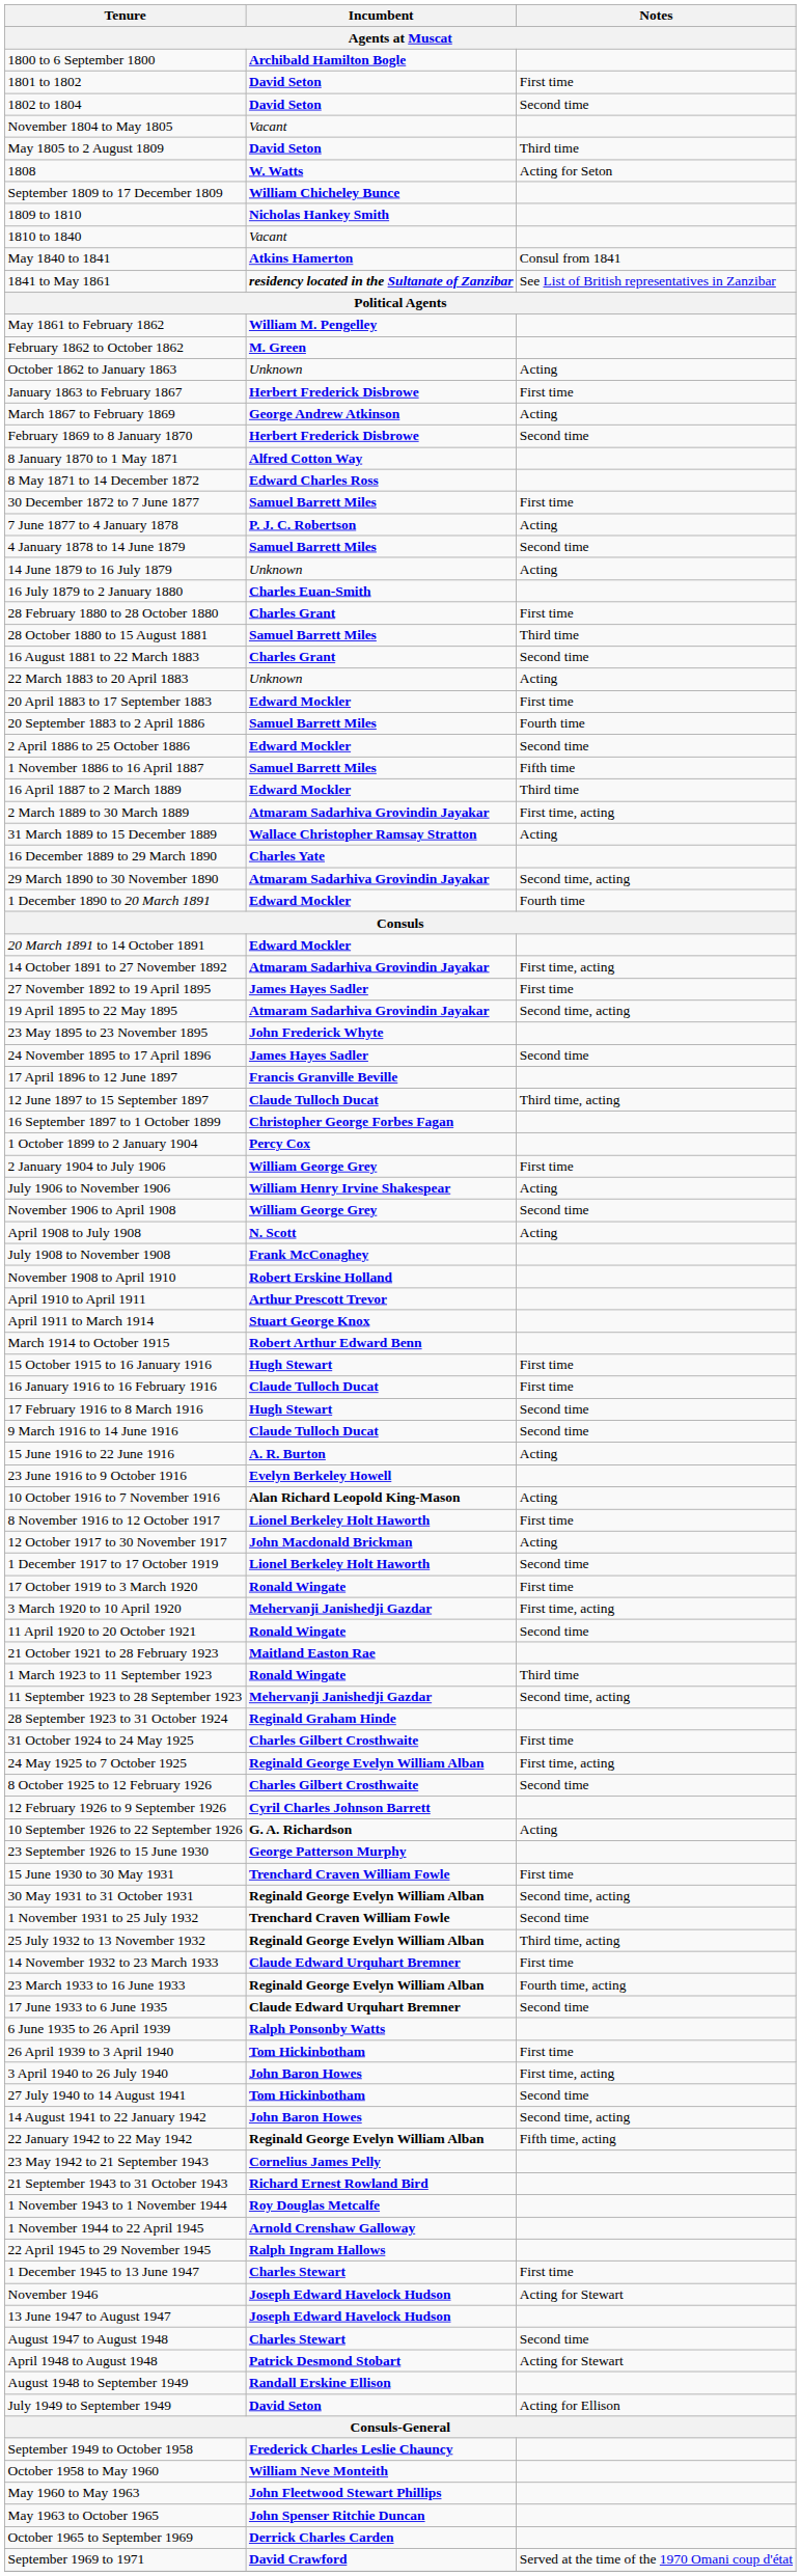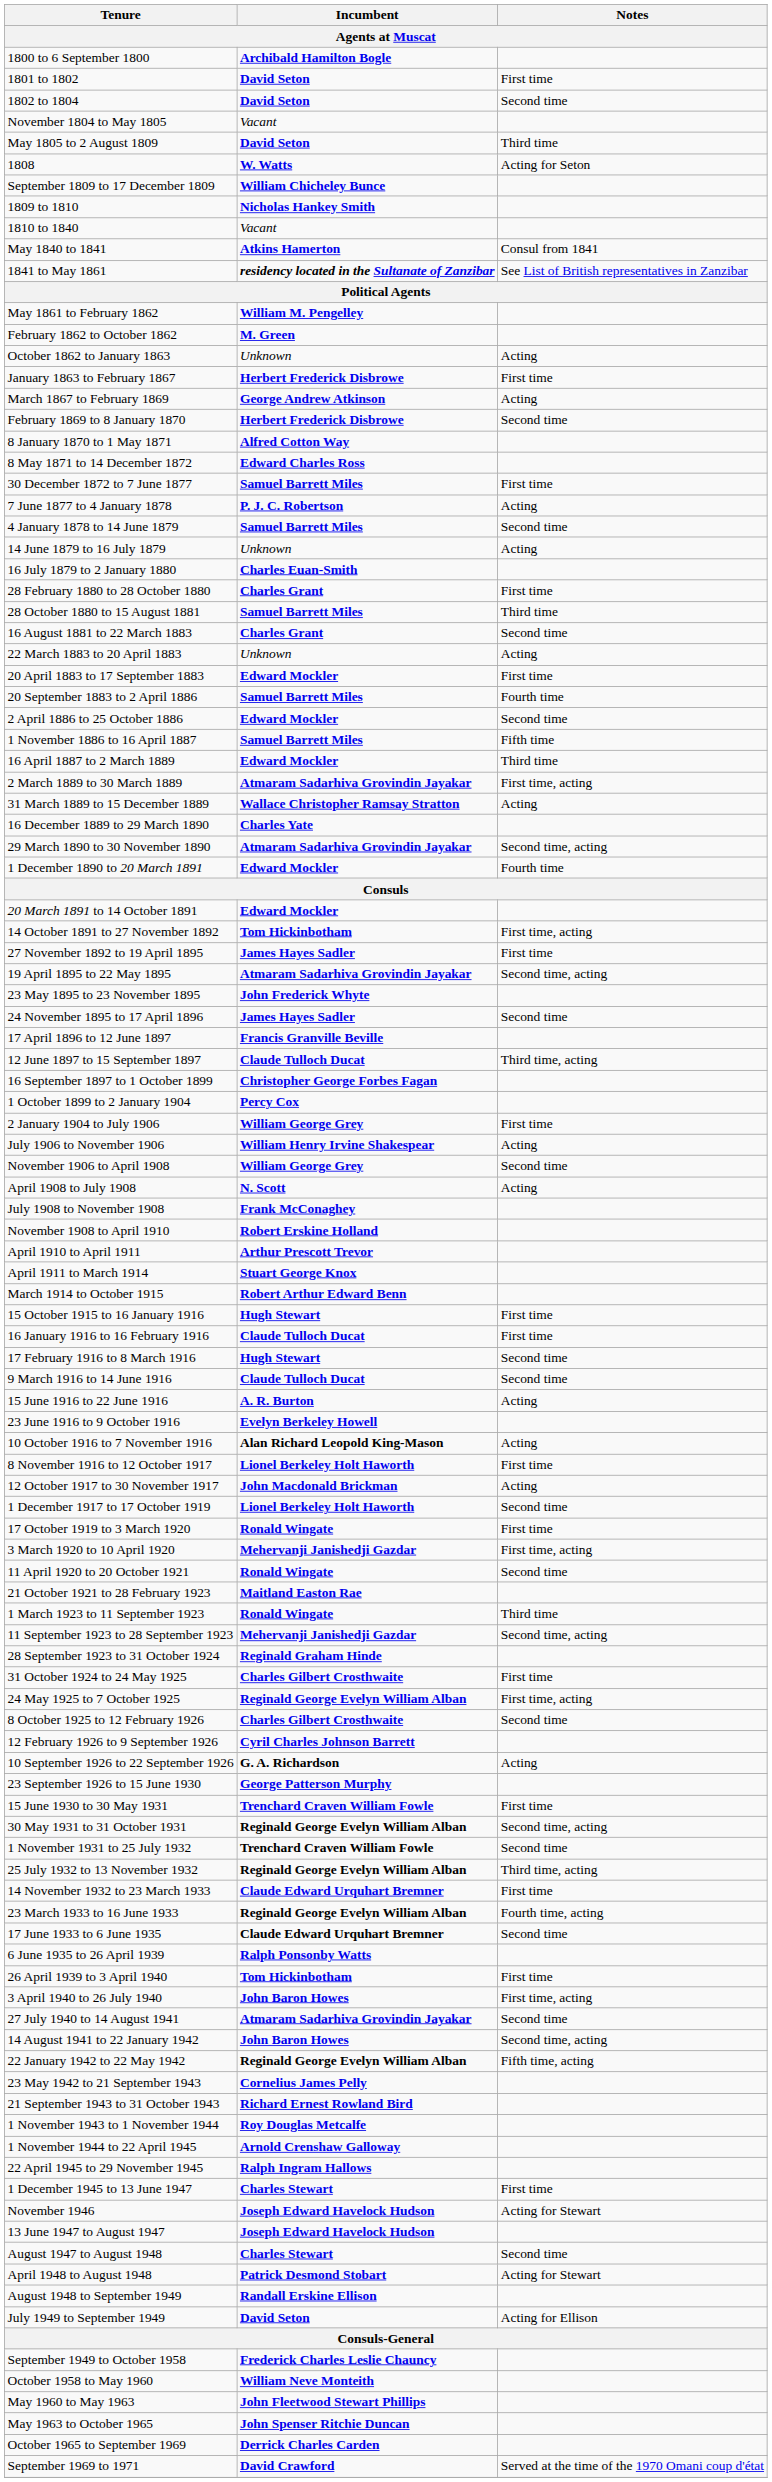 <table class="wikitable">
 <tr>
 <th>Tenure</th>
 <th>Incumbent</th>
 <th>Notes</th>
 </tr>
 <tr align=center>
 <th colspan="4">Agents at <a href='#'>Muscat</a></th>
 </tr>
 <tr>
 <td>1800 to 6 September 1800</td>
 <td><strong><a href='#'>Archibald Hamilton Bogle</a></strong></td>
 <td></td>
 </tr>
 <tr>
 <td>1801 to 1802</td>
 <td><strong><a href='#'>David Seton</a></strong></td>
 <td>First time</td>
 </tr>
 <tr>
 <td>1802 to 1804</td>
 <td><strong><a href='#'>David Seton</a></strong></td>
 <td>Second time</td>
 </tr>
 <tr>
 <td>November 1804 to May 1805</td>
 <td><em>Vacant</em></td>
 <td></td>
 </tr>
 <tr>
 <td>May 1805 to 2 August 1809</td>
 <td><strong><a href='#'>David Seton</a></strong></td>
 <td>Third time</td>
 </tr>
 <tr>
 <td>1808</td>
 <td><strong><a href='#'>W. Watts</a></strong></td>
 <td>Acting for Seton</td>
 </tr>
 <tr>
 <td>September 1809 to 17 December 1809</td>
 <td><strong><a href='#'>William Chicheley Bunce</a></strong></td>
 <td></td>
 </tr>
 <tr>
 <td>1809 to 1810</td>
 <td><strong><a href='#'>Nicholas Hankey Smith</a></strong></td>
 <td></td>
 </tr>
 <tr>
 <td>1810 to 1840</td>
 <td><em>Vacant</em></td>
 <td></td>
 </tr>
 <tr>
 <td>May 1840 to 1841</td>
 <td><strong><a href='#'>Atkins Hamerton</a></strong></td>
 <td>Consul from 1841</td>
 </tr>
 <tr>
 <td>1841 to May 1861</td>
 <td><strong><em>residency located in the <a href='#'>Sultanate of Zanzibar</a></em></strong></td>
 <td>See <a href='#'>List of British representatives in Zanzibar</a></td>
 </tr>
 <tr align=center>
 <th colspan="4">Political Agents</th>
 </tr>
 <tr>
 <td>May 1861 to February 1862</td>
 <td><strong><a href='#'>William M. Pengelley</a></strong></td>
 <td></td>
 </tr>
 <tr>
 <td>February 1862 to October 1862</td>
 <td><strong><a href='#'>M. Green</a></strong></td>
 <td></td>
 </tr>
 <tr>
 <td>October 1862 to January 1863</td>
 <td><em>Unknown</em></td>
 <td>Acting</td>
 </tr>
 <tr>
 <td>January 1863 to February 1867</td>
 <td><strong><a href='#'>Herbert Frederick Disbrowe</a></strong></td>
 <td>First time</td>
 </tr>
 <tr>
 <td>March 1867 to February 1869</td>
 <td><strong><a href='#'>George Andrew Atkinson</a></strong></td>
 <td>Acting</td>
 </tr>
 <tr>
 <td>February 1869 to 8 January 1870</td>
 <td><strong><a href='#'>Herbert Frederick Disbrowe</a></strong></td>
 <td>Second time</td>
 </tr>
 <tr>
 <td>8 January 1870 to 1 May 1871</td>
 <td><strong><a href='#'>Alfred Cotton Way</a></strong></td>
 <td></td>
 </tr>
 <tr>
 <td>8 May 1871 to 14 December 1872</td>
 <td><strong><a href='#'>Edward Charles Ross</a></strong></td>
 <td></td>
 </tr>
 <tr>
 <td>30 December 1872 to 7 June 1877</td>
 <td><strong><a href='#'>Samuel Barrett Miles</a></strong></td>
 <td>First time</td>
 </tr>
 <tr>
 <td>7 June 1877 to 4 January 1878</td>
 <td><strong><a href='#'>P. J. C. Robertson</a></strong></td>
 <td>Acting</td>
 </tr>
 <tr>
 <td>4 January 1878 to 14 June 1879</td>
 <td><strong><a href='#'>Samuel Barrett Miles</a></strong></td>
 <td>Second time</td>
 </tr>
 <tr>
 <td>14 June 1879 to 16 July 1879</td>
 <td><em>Unknown</em></td>
 <td>Acting</td>
 </tr>
 <tr>
 <td>16 July 1879 to 2 January 1880</td>
 <td><strong><a href='#'>Charles Euan-Smith</a></strong></td>
 <td></td>
 </tr>
 <tr>
 <td>28 February 1880 to 28 October 1880</td>
 <td><strong><a href='#'>Charles Grant</a></strong></td>
 <td>First time</td>
 </tr>
 <tr>
 <td>28 October 1880 to 15 August 1881</td>
 <td><strong><a href='#'>Samuel Barrett Miles</a></strong></td>
 <td>Third time</td>
 </tr>
 <tr>
 <td>16 August 1881 to 22 March 1883</td>
 <td><strong><a href='#'>Charles Grant</a></strong></td>
 <td>Second time</td>
 </tr>
 <tr>
 <td>22 March 1883 to 20 April 1883</td>
 <td><em>Unknown</em></td>
 <td>Acting</td>
 </tr>
 <tr>
 <td>20 April 1883 to 17 September 1883</td>
 <td><strong><a href='#'>Edward Mockler</a></strong></td>
 <td>First time</td>
 </tr>
 <tr>
 <td>20 September 1883 to 2 April 1886</td>
 <td><strong><a href='#'>Samuel Barrett Miles</a></strong></td>
 <td>Fourth time</td>
 </tr>
 <tr>
 <td>2 April 1886 to 25 October 1886</td>
 <td><strong><a href='#'>Edward Mockler</a></strong></td>
 <td>Second time</td>
 </tr>
 <tr>
 <td>1 November 1886 to 16 April 1887</td>
 <td><strong><a href='#'>Samuel Barrett Miles</a></strong></td>
 <td>Fifth time</td>
 </tr>
 <tr>
 <td>16 April 1887 to 2 March 1889</td>
 <td><strong><a href='#'>Edward Mockler</a></strong></td>
 <td>Third time</td>
 </tr>
 <tr>
 <td>2 March 1889 to 30 March 1889</td>
 <td><strong><a href='#'>Atmaram Sadarhiva Grovindin Jayakar</a></strong></td>
 <td>First time, acting</td>
 </tr>
 <tr>
 <td>31 March 1889 to 15 December 1889</td>
 <td><strong><a href='#'>Wallace Christopher Ramsay Stratton</a></strong></td>
 <td>Acting</td>
 </tr>
 <tr>
 <td>16 December 1889 to 29 March 1890</td>
 <td><strong><a href='#'>Charles Yate</a></strong></td>
 <td></td>
 </tr>
 <tr>
 <td>29 March 1890 to 30 November 1890</td>
 <td><strong><a href='#'>Atmaram Sadarhiva Grovindin Jayakar</a></strong></td>
 <td>Second time, acting</td>
 </tr>
 <tr>
 <td>1 December 1890 to <em>20 March 1891</em></td>
 <td><strong><a href='#'>Edward Mockler</a></strong></td>
 <td>Fourth time</td>
 </tr>
 <tr align=center>
 <th colspan="4">Consuls</th>
 </tr>
 <tr>
 <td><em>20 March 1891</em> to 14 October 1891</td>
 <td><strong><a href='#'>Edward Mockler</a></strong></td>
 <td></td>
 </tr>
 <tr>
 <td>14 October 1891 to 27 November 1892</td>
-<td><strong><a href='#'>Atmaram Sadarhiva Grovindin Jayakar</a></strong></td>
+<td><strong><a href='#'>Tom Hickinbotham</a></strong></td>
 <td>First time, acting</td>
 </tr>
 <tr>
 <td>27 November 1892 to 19 April 1895</td>
 <td><strong><a href='#'>James Hayes Sadler</a></strong></td>
 <td>First time</td>
 </tr>
 <tr>
 <td>19 April 1895 to 22 May 1895</td>
 <td><strong><a href='#'>Atmaram Sadarhiva Grovindin Jayakar</a></strong></td>
 <td>Second time, acting</td>
 </tr>
 <tr>
 <td>23 May 1895 to 23 November 1895</td>
 <td><strong><a href='#'>John Frederick Whyte</a></strong></td>
 <td></td>
 </tr>
 <tr>
 <td>24 November 1895 to 17 April 1896</td>
 <td><strong><a href='#'>James Hayes Sadler</a></strong></td>
 <td>Second time</td>
 </tr>
 <tr>
 <td>17 April 1896 to 12 June 1897</td>
 <td><strong><a href='#'>Francis Granville Beville</a></strong></td>
 <td></td>
 </tr>
 <tr>
 <td>12 June 1897 to 15 September 1897</td>
 <td><strong><a href='#'>Claude Tulloch Ducat</a></strong></td>
 <td>Third time, acting</td>
 </tr>
 <tr>
 <td>16 September 1897 to 1 October 1899</td>
 <td><strong><a href='#'>Christopher George Forbes Fagan</a></strong></td>
 <td></td>
 </tr>
 <tr>
 <td>1 October 1899 to 2 January 1904</td>
 <td><strong><a href='#'>Percy Cox</a></strong></td>
 <td></td>
 </tr>
 <tr>
 <td>2 January 1904 to July 1906</td>
 <td><strong><a href='#'>William George Grey</a></strong></td>
 <td>First time</td>
 </tr>
 <tr>
 <td>July 1906 to November 1906</td>
 <td><strong><a href='#'>William Henry Irvine Shakespear</a></strong></td>
 <td>Acting</td>
 </tr>
 <tr>
 <td>November 1906 to April 1908</td>
 <td><strong><a href='#'>William George Grey</a></strong></td>
 <td>Second time</td>
 </tr>
 <tr>
 <td>April 1908 to July 1908</td>
 <td><strong><a href='#'>N. Scott</a></strong></td>
 <td>Acting</td>
 </tr>
 <tr>
 <td>July 1908 to November 1908</td>
 <td><strong><a href='#'>Frank McConaghey</a></strong></td>
 <td></td>
 </tr>
 <tr>
 <td>November 1908 to April 1910</td>
 <td><strong><a href='#'>Robert Erskine Holland</a></strong></td>
 <td></td>
 </tr>
 <tr>
 <td>April 1910 to April 1911</td>
 <td><strong><a href='#'>Arthur Prescott Trevor</a></strong></td>
 <td></td>
 </tr>
 <tr>
 <td>April 1911 to March 1914</td>
 <td><strong><a href='#'>Stuart George Knox</a></strong></td>
 <td></td>
 </tr>
 <tr>
 <td>March 1914 to October 1915</td>
 <td><strong><a href='#'>Robert Arthur Edward Benn</a></strong></td>
 <td></td>
 </tr>
 <tr>
 <td>15 October 1915 to 16 January 1916</td>
 <td><strong><a href='#'>Hugh Stewart</a></strong></td>
 <td>First time</td>
 </tr>
 <tr>
 <td>16 January 1916 to 16 February 1916</td>
 <td><strong><a href='#'>Claude Tulloch Ducat</a></strong></td>
 <td>First time</td>
 </tr>
 <tr>
 <td>17 February 1916 to 8 March 1916</td>
 <td><strong><a href='#'>Hugh Stewart</a></strong></td>
 <td>Second time</td>
 </tr>
 <tr>
 <td>9 March 1916 to 14 June 1916</td>
 <td><strong><a href='#'>Claude Tulloch Ducat</a></strong></td>
 <td>Second time</td>
 </tr>
 <tr>
 <td>15 June 1916 to 22 June 1916</td>
 <td><strong><a href='#'>A. R. Burton</a></strong></td>
 <td>Acting</td>
 </tr>
 <tr>
 <td>23 June 1916 to 9 October 1916</td>
 <td><strong><a href='#'>Evelyn Berkeley Howell</a></strong></td>
 <td></td>
 </tr>
 <tr>
 <td>10 October 1916 to 7 November 1916</td>
 <td><strong>Alan Richard Leopold King-Mason</strong></td>
 <td>Acting</td>
 </tr>
 <tr>
 <td>8 November 1916 to 12 October 1917</td>
 <td><strong><a href='#'>Lionel Berkeley Holt Haworth</a></strong></td>
 <td>First time</td>
 </tr>
 <tr>
 <td>12 October 1917 to 30 November 1917</td>
 <td><strong><a href='#'>John Macdonald Brickman</a></strong></td>
 <td>Acting</td>
 </tr>
 <tr>
 <td>1 December 1917 to 17 October 1919</td>
 <td><strong><a href='#'>Lionel Berkeley Holt Haworth</a></strong></td>
 <td>Second time</td>
 </tr>
 <tr>
 <td>17 October 1919 to 3 March 1920</td>
 <td><strong><a href='#'>Ronald Wingate</a></strong></td>
 <td>First time</td>
 </tr>
 <tr>
 <td>3 March 1920 to 10 April 1920</td>
 <td><strong><a href='#'>Mehervanji Janishedji Gazdar</a></strong></td>
 <td>First time, acting</td>
 </tr>
 <tr>
 <td>11 April 1920 to 20 October 1921</td>
 <td><strong><a href='#'>Ronald Wingate</a></strong></td>
 <td>Second time</td>
 </tr>
 <tr>
 <td>21 October 1921 to 28 February 1923</td>
 <td><strong><a href='#'>Maitland Easton Rae</a></strong></td>
 <td></td>
 </tr>
 <tr>
 <td>1 March 1923 to 11 September 1923</td>
 <td><strong><a href='#'>Ronald Wingate</a></strong></td>
 <td>Third time</td>
 </tr>
 <tr>
 <td>11 September 1923 to 28 September 1923</td>
 <td><strong><a href='#'>Mehervanji Janishedji Gazdar</a></strong></td>
 <td>Second time, acting</td>
 </tr>
 <tr>
 <td>28 September 1923 to 31 October 1924</td>
 <td><strong><a href='#'>Reginald Graham Hinde</a></strong></td>
 <td></td>
 </tr>
 <tr>
 <td>31 October 1924 to 24 May 1925</td>
 <td><strong><a href='#'>Charles Gilbert Crosthwaite</a></strong></td>
 <td>First time</td>
 </tr>
 <tr>
 <td>24 May 1925 to 7 October 1925</td>
 <td><strong><a href='#'>Reginald George Evelyn William Alban</a></strong></td>
 <td>First time, acting</td>
 </tr>
 <tr>
 <td>8 October 1925 to 12 February 1926</td>
 <td><strong><a href='#'>Charles Gilbert Crosthwaite</a></strong></td>
 <td>Second time</td>
 </tr>
 <tr>
 <td>12 February 1926 to 9 September 1926</td>
 <td><strong><a href='#'>Cyril Charles Johnson Barrett</a></strong></td>
 <td></td>
 </tr>
 <tr>
 <td>10 September 1926 to 22 September 1926</td>
 <td><strong>G. A. Richardson</strong></td>
 <td>Acting</td>
 </tr>
 <tr>
 <td>23 September 1926 to 15 June 1930</td>
 <td><strong><a href='#'>George Patterson Murphy</a></strong></td>
 <td></td>
 </tr>
 <tr>
 <td>15 June 1930 to 30 May 1931</td>
 <td><strong><a href='#'>Trenchard Craven William Fowle</a></strong></td>
 <td>First time</td>
 </tr>
 <tr>
 <td>30 May 1931 to 31 October 1931</td>
 <td><strong>Reginald George Evelyn William Alban</strong></td>
 <td>Second time, acting</td>
 </tr>
 <tr>
 <td>1 November 1931 to 25 July 1932</td>
 <td><strong>Trenchard Craven William Fowle</strong></td>
 <td>Second time</td>
 </tr>
 <tr>
 <td>25 July 1932 to 13 November 1932</td>
 <td><strong>Reginald George Evelyn William Alban</strong></td>
 <td>Third time, acting</td>
 </tr>
 <tr>
 <td>14 November 1932 to 23 March 1933</td>
 <td><strong><a href='#'>Claude Edward Urquhart Bremner</a></strong></td>
 <td>First time</td>
 </tr>
 <tr>
 <td>23 March 1933 to 16 June 1933</td>
 <td><strong>Reginald George Evelyn William Alban</strong></td>
 <td>Fourth time, acting</td>
 </tr>
 <tr>
 <td>17 June 1933 to 6 June 1935</td>
 <td><strong>Claude Edward Urquhart Bremner</strong></td>
 <td>Second time</td>
 </tr>
 <tr>
 <td>6 June 1935 to 26 April 1939</td>
 <td><strong><a href='#'>Ralph Ponsonby Watts</a></strong></td>
 <td></td>
 </tr>
 <tr>
 <td>26 April 1939 to 3 April 1940</td>
 <td><strong><a href='#'>Tom Hickinbotham</a></strong></td>
 <td>First time</td>
 </tr>
 <tr>
 <td>3 April 1940 to 26 July 1940</td>
 <td><strong><a href='#'>John Baron Howes</a></strong></td>
 <td>First time, acting</td>
 </tr>
 <tr>
 <td>27 July 1940 to 14 August 1941</td>
-<td><strong><a href='#'>Tom Hickinbotham</a></strong></td>
+<td><strong><a href='#'>Atmaram Sadarhiva Grovindin Jayakar</a></strong></td>
 <td>Second time</td>
 </tr>
 <tr>
 <td>14 August 1941 to 22 January 1942</td>
 <td><strong><a href='#'>John Baron Howes</a></strong></td>
 <td>Second time, acting</td>
 </tr>
 <tr>
 <td>22 January 1942 to 22 May 1942</td>
 <td><strong>Reginald George Evelyn William Alban</strong></td>
 <td>Fifth time, acting</td>
 </tr>
 <tr>
 <td>23 May 1942 to 21 September 1943</td>
 <td><strong><a href='#'>Cornelius James Pelly</a></strong></td>
 <td></td>
 </tr>
 <tr>
 <td>21 September 1943 to 31 October 1943</td>
 <td><strong><a href='#'>Richard Ernest Rowland Bird</a></strong></td>
 <td></td>
 </tr>
 <tr>
 <td>1 November 1943 to 1 November 1944</td>
 <td><strong><a href='#'>Roy Douglas Metcalfe</a></strong></td>
 <td></td>
 </tr>
 <tr>
 <td>1 November 1944 to 22 April 1945</td>
 <td><strong><a href='#'>Arnold Crenshaw Galloway</a></strong></td>
 <td></td>
 </tr>
 <tr>
 <td>22 April 1945 to 29 November 1945</td>
 <td><strong><a href='#'>Ralph Ingram Hallows</a></strong></td>
 <td></td>
 </tr>
 <tr>
 <td>1 December 1945 to 13 June 1947</td>
 <td><strong><a href='#'>Charles Stewart</a></strong></td>
 <td>First time</td>
 </tr>
 <tr>
 <td>November 1946</td>
 <td><strong><a href='#'>Joseph Edward Havelock Hudson</a></strong></td>
 <td>Acting for Stewart</td>
 </tr>
 <tr>
 <td>13 June 1947 to August 1947</td>
 <td><strong><a href='#'>Joseph Edward Havelock Hudson</a></strong></td>
 <td></td>
 </tr>
 <tr>
 <td>August 1947 to August 1948</td>
 <td><strong><a href='#'>Charles Stewart</a></strong></td>
 <td>Second time</td>
 </tr>
 <tr>
 <td>April 1948 to August 1948</td>
 <td><strong><a href='#'>Patrick Desmond Stobart</a></strong></td>
 <td>Acting for Stewart</td>
 </tr>
 <tr>
 <td>August 1948 to September 1949</td>
 <td><strong><a href='#'>Randall Erskine Ellison</a></strong></td>
 <td></td>
 </tr>
 <tr>
 <td>July 1949 to September 1949</td>
 <td><strong><a href='#'>David Seton</a></strong></td>
 <td>Acting for Ellison</td>
 </tr>
 <tr align=center>
 <th colspan="4">Consuls-General</th>
 </tr>
 <tr>
 <td>September 1949 to October 1958</td>
 <td><strong><a href='#'>Frederick Charles Leslie Chauncy</a></strong></td>
 <td></td>
 </tr>
 <tr>
 <td>October 1958 to May 1960</td>
 <td><strong><a href='#'>William Neve Monteith</a></strong></td>
 <td></td>
 </tr>
 <tr>
 <td>May 1960 to May 1963</td>
 <td><strong><a href='#'>John Fleetwood Stewart Phillips</a></strong></td>
 <td></td>
 </tr>
 <tr>
 <td>May 1963 to October 1965</td>
 <td><strong><a href='#'>John Spenser Ritchie Duncan</a></strong></td>
 <td></td>
 </tr>
 <tr>
 <td>October 1965 to September 1969</td>
 <td><strong><a href='#'>Derrick Charles Carden</a></strong></td>
 <td></td>
 </tr>
 <tr>
 <td>September 1969 to 1971</td>
 <td><strong><a href='#'>David Crawford</a></strong></td>
 <td>Served at the time of the <a href='#'>1970 Omani coup d'état</a></td>
 </tr>
 <tr>
 </tr>
 </table>
